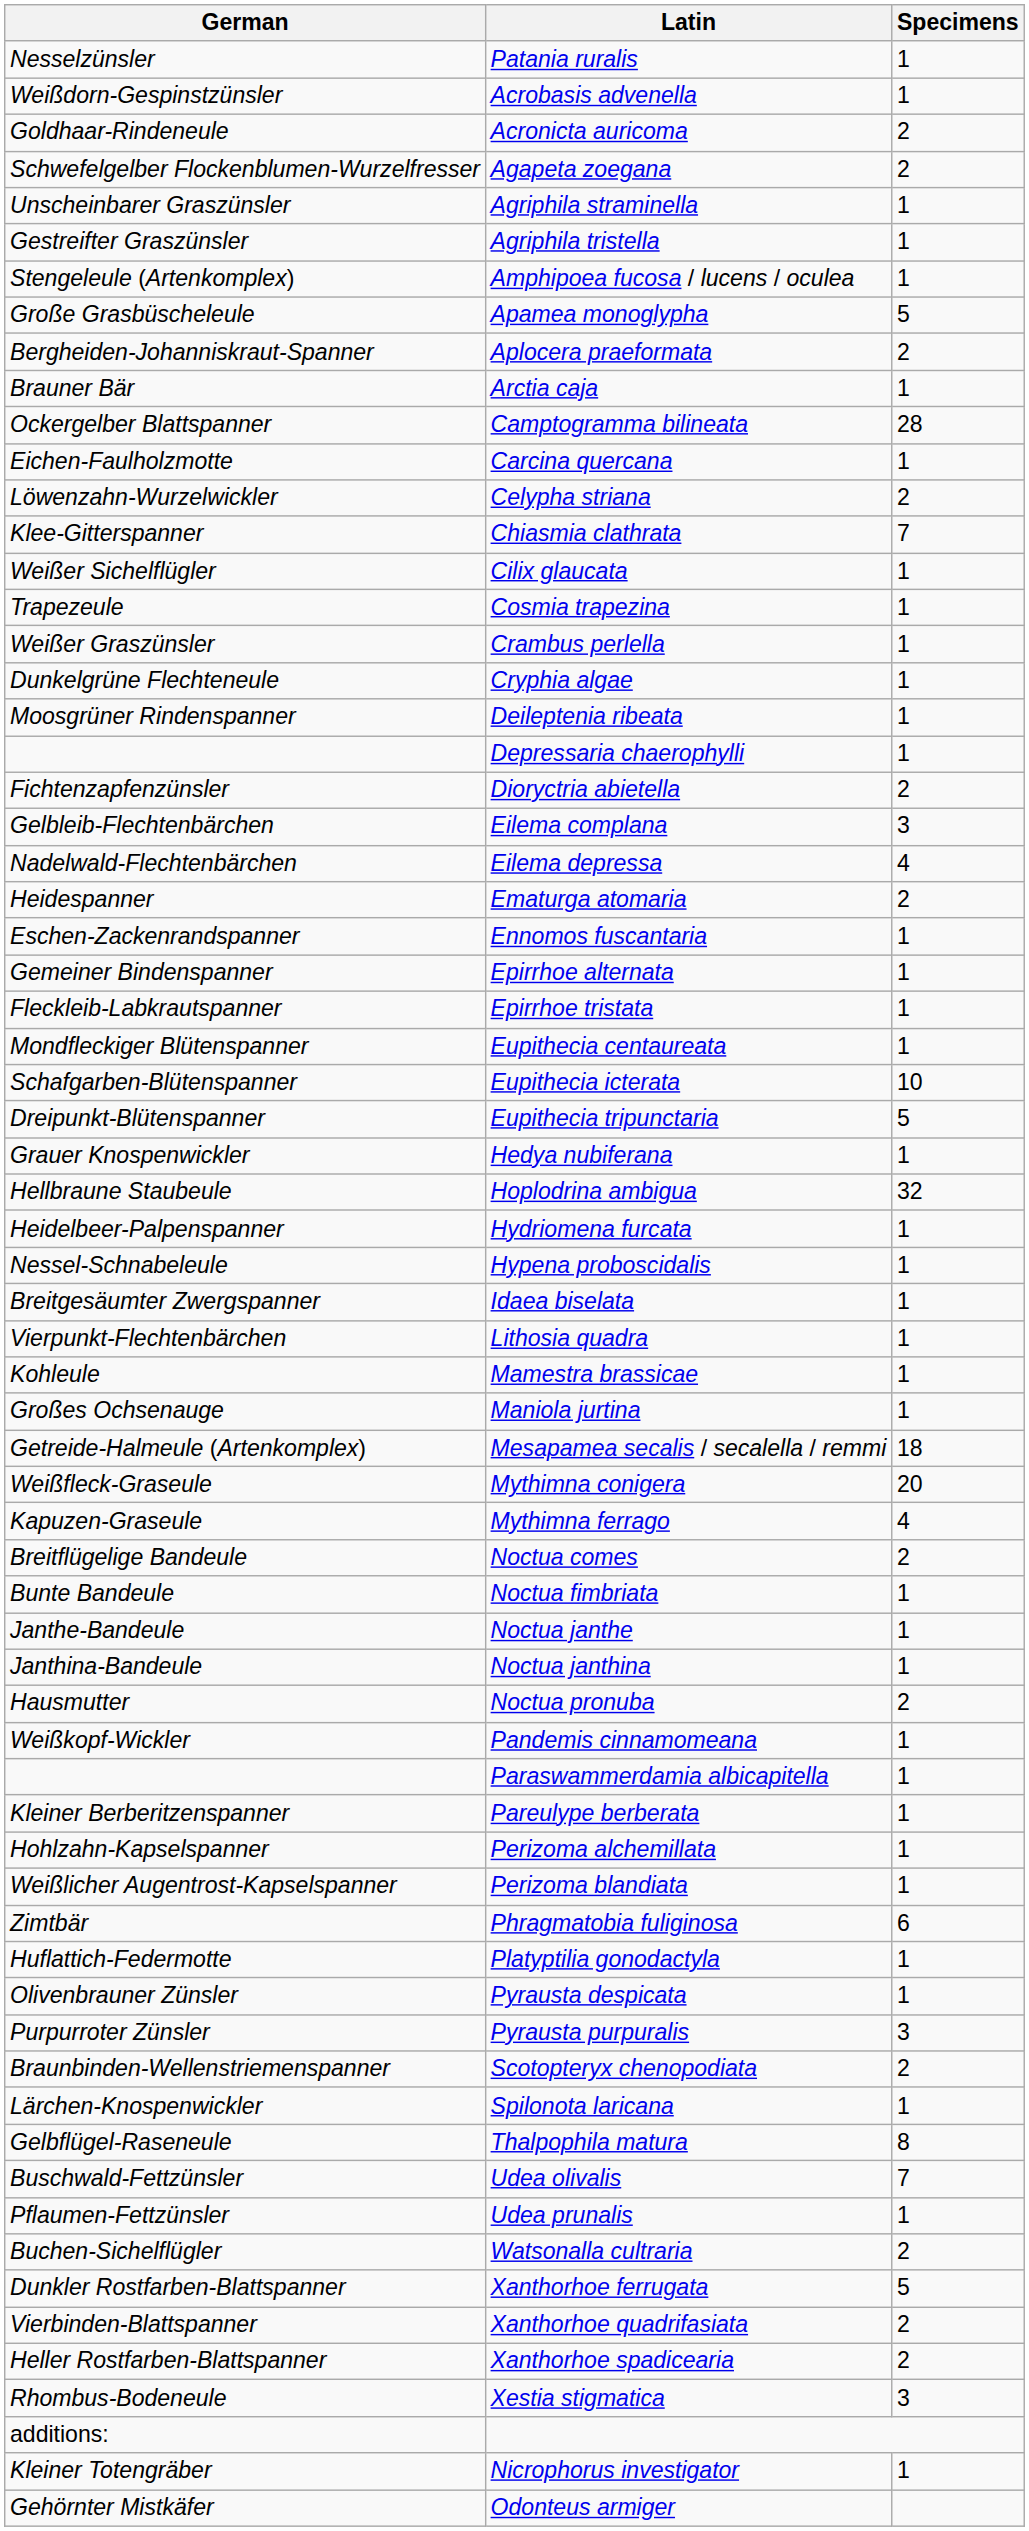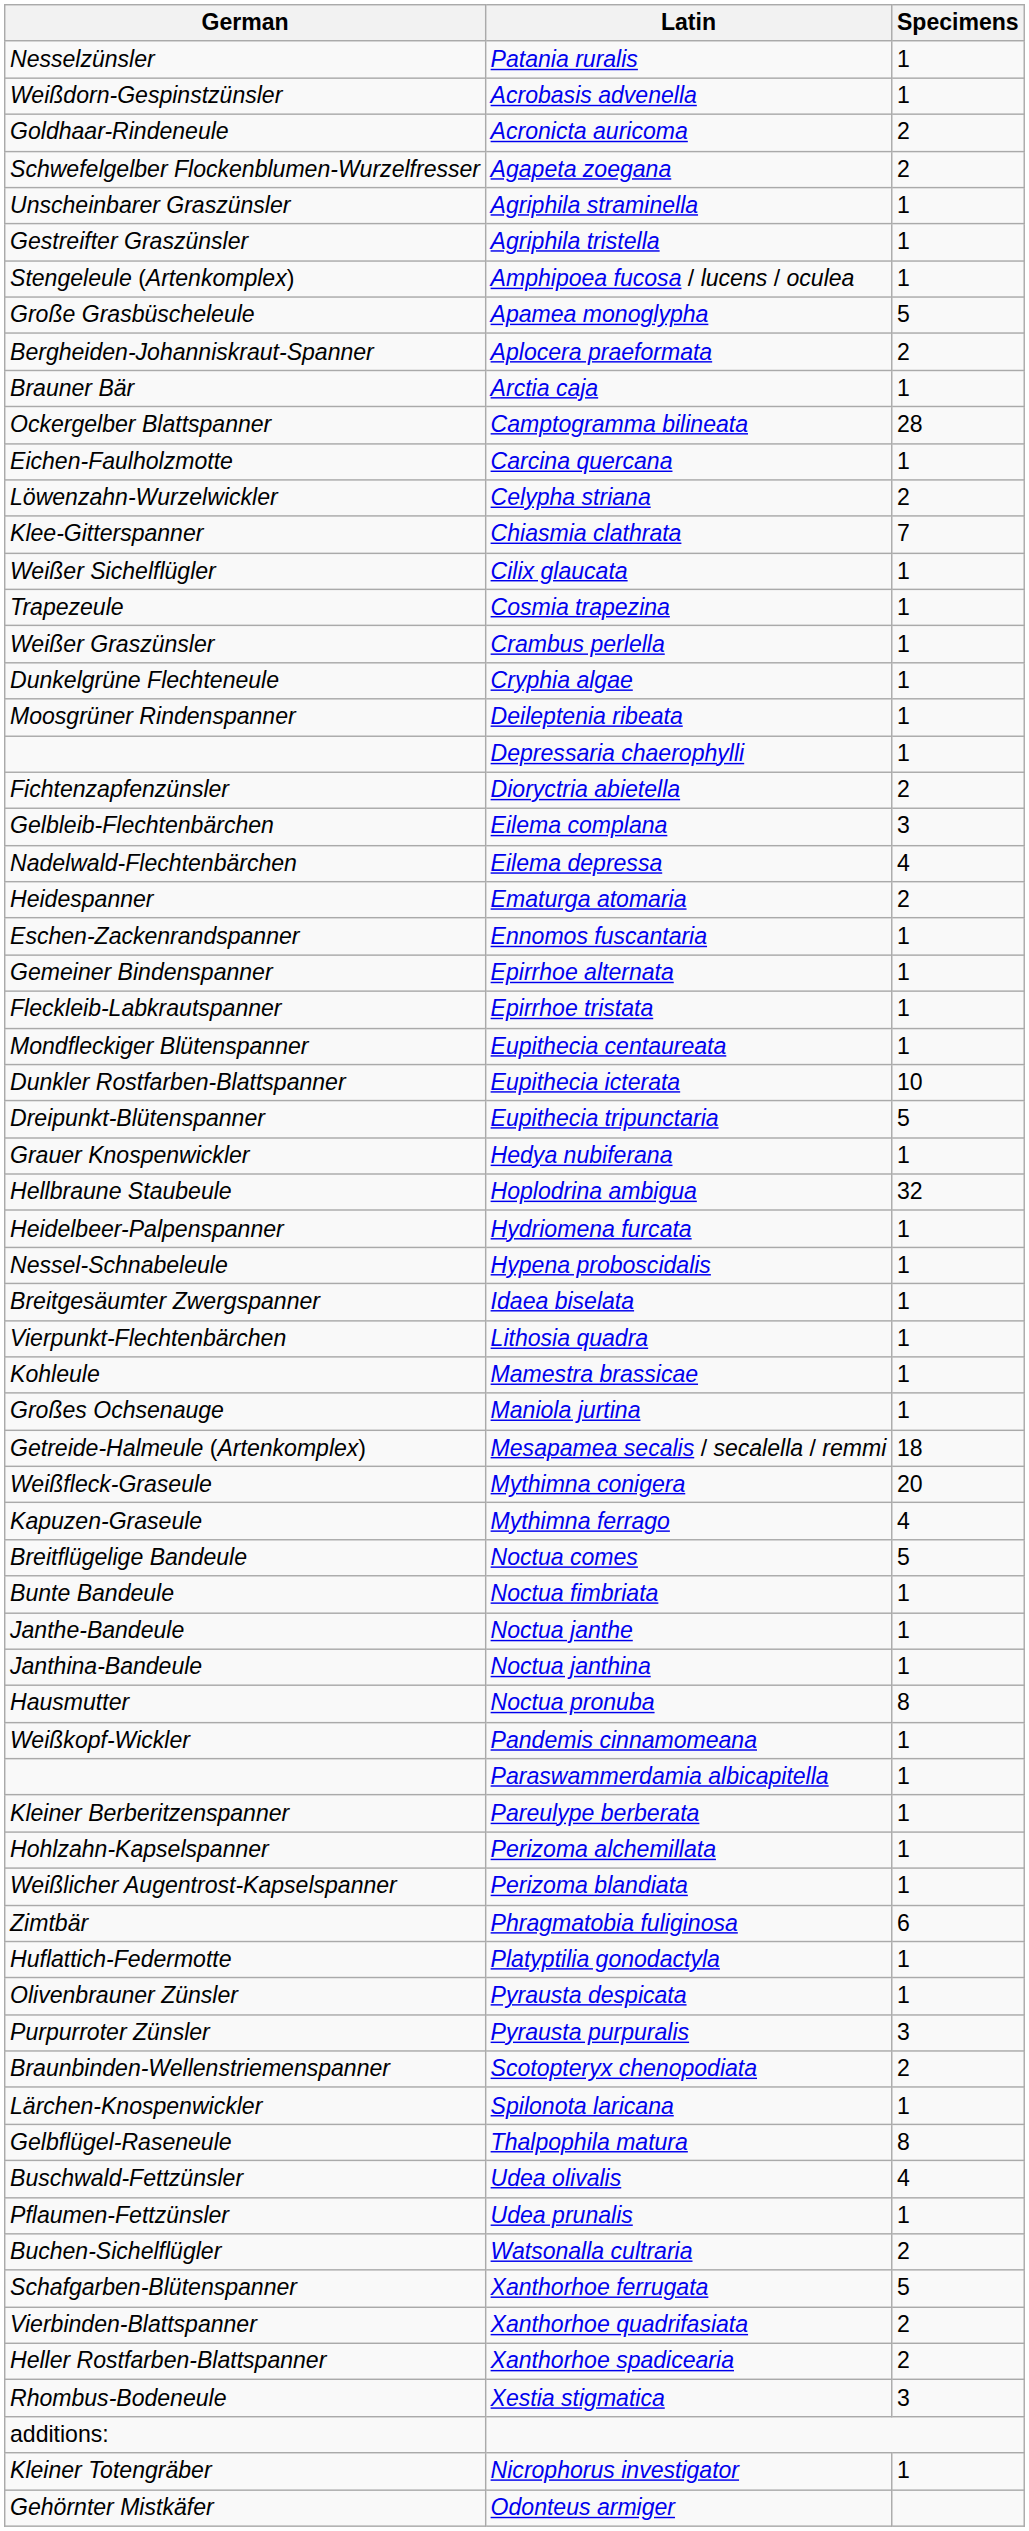 <table class="wikitable">
 <tr>
 <th>German</th>
 <th>Latin</th>
 <th>Specimens</th>
 </tr>
 <tr>
 <td><em>Nesselzünsler</em></td>
 <td><em><a href='#'>Patania ruralis</a></em></td>
 <td>1</td>
 </tr>
 <tr>
 <td><em>Weißdorn-Gespinstzünsler</em></td>
 <td><em><a href='#'>Acrobasis advenella</a></em></td>
 <td>1</td>
 </tr>
 <tr>
 <td><em>Goldhaar-Rindeneule</em></td>
 <td><em><a href='#'>Acronicta auricoma</a></em></td>
 <td>2</td>
 </tr>
 <tr>
 <td><em>Schwefelgelber Flockenblumen-Wurzelfresser</em></td>
 <td><em><a href='#'>Agapeta zoegana</a></em></td>
 <td>2</td>
 </tr>
 <tr>
 <td><em>Unscheinbarer Graszünsler</em></td>
 <td><em><a href='#'>Agriphila straminella</a></em></td>
 <td>1</td>
 </tr>
 <tr>
 <td><em>Gestreifter Graszünsler</em></td>
 <td><em><a href='#'>Agriphila tristella</a></em></td>
 <td>1</td>
 </tr>
 <tr>
 <td><em>Stengeleule</em> (<em>Artenkomplex</em>)</td>
 <td><em><a href='#'>Amphipoea fucosa</a></em> / <em>lucens</em> / <em>oculea</em></td>
 <td>1</td>
 </tr>
 <tr>
 <td><em>Große Grasbüscheleule</em></td>
 <td><em><a href='#'>Apamea monoglypha</a></em></td>
 <td>5</td>
 </tr>
 <tr>
 <td><em>Bergheiden-Johanniskraut-Spanner</em></td>
 <td><em><a href='#'>Aplocera praeformata</a></em></td>
 <td>2</td>
 </tr>
 <tr>
 <td><em>Brauner Bär</em></td>
 <td><em><a href='#'>Arctia caja</a></em></td>
 <td>1</td>
 </tr>
 <tr>
 <td><em>Ockergelber Blattspanner</em></td>
 <td><em><a href='#'>Camptogramma bilineata</a></em></td>
 <td>28</td>
 </tr>
 <tr>
 <td><em>Eichen-Faulholzmotte</em></td>
 <td><em><a href='#'>Carcina quercana</a></em></td>
 <td>1</td>
 </tr>
 <tr>
 <td><em>Löwenzahn-Wurzelwickler</em></td>
 <td><em><a href='#'>Celypha striana</a></em></td>
 <td>2</td>
 </tr>
 <tr>
 <td><em>Klee-Gitterspanner</em></td>
 <td><em><a href='#'>Chiasmia clathrata</a></em></td>
 <td>7</td>
 </tr>
 <tr>
 <td><em>Weißer Sichelflügler</em></td>
 <td><em><a href='#'>Cilix glaucata</a></em></td>
 <td>1</td>
 </tr>
 <tr>
 <td><em>Trapezeule</em></td>
 <td><em><a href='#'>Cosmia trapezina</a></em></td>
 <td>1</td>
 </tr>
 <tr>
 <td><em>Weißer Graszünsler</em></td>
 <td><em><a href='#'>Crambus perlella</a></em></td>
 <td>1</td>
 </tr>
 <tr>
 <td><em>Dunkelgrüne Flechteneule</em></td>
 <td><em><a href='#'>Cryphia algae</a></em></td>
 <td>1</td>
 </tr>
 <tr>
 <td><em>Moosgrüner Rindenspanner</em></td>
 <td><em><a href='#'>Deileptenia ribeata</a></em></td>
 <td>1</td>
 </tr>
 <tr>
 <td></td>
 <td><em><a href='#'>Depressaria chaerophylli</a></em></td>
 <td>1</td>
 </tr>
 <tr>
 <td><em>Fichtenzapfenzünsler</em></td>
 <td><em><a href='#'>Dioryctria abietella</a></em></td>
 <td>2</td>
 </tr>
 <tr>
 <td><em>Gelbleib-Flechtenbärchen</em></td>
 <td><em><a href='#'>Eilema complana</a></em></td>
 <td>3</td>
 </tr>
 <tr>
 <td><em>Nadelwald-Flechtenbärchen</em></td>
 <td><em><a href='#'>Eilema depressa</a></em></td>
 <td>4</td>
 </tr>
 <tr>
 <td><em>Heidespanner</em></td>
 <td><em><a href='#'>Ematurga atomaria</a></em></td>
 <td>2</td>
 </tr>
 <tr>
 <td><em>Eschen-Zackenrandspanner</em></td>
 <td><em><a href='#'>Ennomos fuscantaria</a></em></td>
 <td>1</td>
 </tr>
 <tr>
 <td><em>Gemeiner Bindenspanner</em></td>
 <td><em><a href='#'>Epirrhoe alternata</a></em></td>
 <td>1</td>
 </tr>
 <tr>
 <td><em>Fleckleib-Labkrautspanner</em></td>
 <td><em><a href='#'>Epirrhoe tristata</a></em></td>
 <td>1</td>
 </tr>
 <tr>
 <td><em>Mondfleckiger Blütenspanner</em></td>
 <td><em><a href='#'>Eupithecia centaureata</a></em></td>
 <td>1</td>
 </tr>
 <tr>
-<td><em>Schafgarben-Blütenspanner</em></td>
+<td><em>Dunkler Rostfarben-Blattspanner</em></td>
 <td><em><a href='#'>Eupithecia icterata</a></em></td>
 <td>10</td>
 </tr>
 <tr>
 <td><em>Dreipunkt-Blütenspanner</em></td>
 <td><em><a href='#'>Eupithecia tripunctaria</a></em></td>
 <td>5</td>
 </tr>
 <tr>
 <td><em>Grauer Knospenwickler</em></td>
 <td><em><a href='#'>Hedya nubiferana</a></em></td>
 <td>1</td>
 </tr>
 <tr>
 <td><em>Hellbraune Staubeule</em></td>
 <td><em><a href='#'>Hoplodrina ambigua</a></em></td>
 <td>32</td>
 </tr>
 <tr>
 <td><em>Heidelbeer-Palpenspanner</em></td>
 <td><em><a href='#'>Hydriomena furcata</a></em></td>
 <td>1</td>
 </tr>
 <tr>
 <td><em>Nessel-Schnabeleule</em></td>
 <td><em><a href='#'>Hypena proboscidalis</a></em></td>
 <td>1</td>
 </tr>
 <tr>
 <td><em>Breitgesäumter Zwergspanner</em></td>
 <td><em><a href='#'>Idaea biselata</a></em></td>
 <td>1</td>
 </tr>
 <tr>
 <td><em>Vierpunkt-Flechtenbärchen</em></td>
 <td><em><a href='#'>Lithosia quadra</a></em></td>
 <td>1</td>
 </tr>
 <tr>
 <td><em>Kohleule</em></td>
 <td><em><a href='#'>Mamestra brassicae</a></em></td>
 <td>1</td>
 </tr>
 <tr>
 <td><em>Großes Ochsenauge</em></td>
 <td><em><a href='#'>Maniola jurtina</a></em></td>
 <td>1</td>
 </tr>
 <tr>
 <td><em>Getreide-Halmeule</em> (<em>Artenkomplex</em>)</td>
 <td><em><a href='#'>Mesapamea secalis</a></em> / <em>secalella</em> / <em>remmi</em></td>
 <td>18</td>
 </tr>
 <tr>
 <td><em>Weißfleck-Graseule</em></td>
 <td><em><a href='#'>Mythimna conigera</a></em></td>
 <td>20</td>
 </tr>
 <tr>
 <td><em>Kapuzen-Graseule</em></td>
 <td><em><a href='#'>Mythimna ferrago</a></em></td>
 <td>4</td>
 </tr>
 <tr>
 <td><em>Breitflügelige Bandeule</em></td>
 <td><em><a href='#'>Noctua comes</a></em></td>
-<td>2</td>
+<td>5</td>
 </tr>
 <tr>
 <td><em>Bunte Bandeule</em></td>
 <td><em><a href='#'>Noctua fimbriata</a></em></td>
 <td>1</td>
 </tr>
 <tr>
 <td><em>Janthe-Bandeule</em></td>
 <td><em><a href='#'>Noctua janthe</a></em></td>
 <td>1</td>
 </tr>
 <tr>
 <td><em>Janthina-Bandeule</em></td>
 <td><em><a href='#'>Noctua janthina</a></em></td>
 <td>1</td>
 </tr>
 <tr>
 <td><em>Hausmutter</em></td>
 <td><em><a href='#'>Noctua pronuba</a></em></td>
-<td>2</td>
+<td>8</td>
 </tr>
 <tr>
 <td><em>Weißkopf-Wickler</em></td>
 <td><em><a href='#'>Pandemis cinnamomeana</a></em></td>
 <td>1</td>
 </tr>
 <tr>
 <td></td>
 <td><em><a href='#'>Paraswammerdamia albicapitella</a></em></td>
 <td>1</td>
 </tr>
 <tr>
 <td><em>Kleiner Berberitzenspanner</em></td>
 <td><em><a href='#'>Pareulype berberata</a></em></td>
 <td>1</td>
 </tr>
 <tr>
 <td><em>Hohlzahn-Kapselspanner</em></td>
 <td><em><a href='#'>Perizoma alchemillata</a></em></td>
 <td>1</td>
 </tr>
 <tr>
 <td><em>Weißlicher Augentrost-Kapselspanner</em></td>
 <td><em><a href='#'>Perizoma blandiata</a></em></td>
 <td>1</td>
 </tr>
 <tr>
 <td><em>Zimtbär</em></td>
 <td><em><a href='#'>Phragmatobia fuliginosa</a></em></td>
 <td>6</td>
 </tr>
 <tr>
 <td><em>Huflattich-Federmotte</em></td>
 <td><em><a href='#'>Platyptilia gonodactyla</a></em></td>
 <td>1</td>
 </tr>
 <tr>
 <td><em>Olivenbrauner Zünsler</em></td>
 <td><em><a href='#'>Pyrausta despicata</a></em></td>
 <td>1</td>
 </tr>
 <tr>
 <td><em>Purpurroter Zünsler</em></td>
 <td><em><a href='#'>Pyrausta purpuralis</a></em></td>
 <td>3</td>
 </tr>
 <tr>
 <td><em>Braunbinden-Wellenstriemenspanner</em></td>
 <td><em><a href='#'>Scotopteryx chenopodiata</a></em></td>
 <td>2</td>
 </tr>
 <tr>
 <td><em>Lärchen-Knospenwickler</em></td>
 <td><em><a href='#'>Spilonota laricana</a></em></td>
 <td>1</td>
 </tr>
 <tr>
 <td><em>Gelbflügel-Raseneule</em></td>
 <td><em><a href='#'>Thalpophila matura</a></em></td>
 <td>8</td>
 </tr>
 <tr>
 <td><em>Buschwald-Fettzünsler</em></td>
 <td><em><a href='#'>Udea olivalis</a></em></td>
-<td>7</td>
+<td>4</td>
 </tr>
 <tr>
 <td><em>Pflaumen-Fettzünsler</em></td>
 <td><em><a href='#'>Udea prunalis</a></em></td>
 <td>1</td>
 </tr>
 <tr>
 <td><em>Buchen-Sichelflügler</em></td>
 <td><em><a href='#'>Watsonalla cultraria</a></em></td>
 <td>2</td>
 </tr>
 <tr>
-<td><em>Dunkler Rostfarben-Blattspanner</em></td>
+<td><em>Schafgarben-Blütenspanner</em></td>
 <td><em><a href='#'>Xanthorhoe ferrugata</a></em></td>
 <td>5</td>
 </tr>
 <tr>
 <td><em>Vierbinden-Blattspanner</em></td>
 <td><em><a href='#'>Xanthorhoe quadrifasiata</a></em></td>
 <td>2</td>
 </tr>
 <tr>
 <td><em>Heller Rostfarben-Blattspanner</em></td>
 <td><em><a href='#'>Xanthorhoe spadicearia</a></em></td>
 <td>2</td>
 </tr>
 <tr>
 <td><em>Rhombus-Bodeneule</em></td>
 <td><em><a href='#'>Xestia stigmatica</a></em></td>
 <td>3</td>
 </tr>
 <tr>
 <td>additions:</td>
 </tr>
 <tr>
 <td><em>Kleiner Totengräber</em></td>
 <td><em><a href='#'>Nicrophorus investigator</a></em></td>
 <td>1</td>
 </tr>
 <tr>
 <td><em>Gehörnter Mistkäfer</em></td>
 <td><em><a href='#'>Odonteus armiger</a></em></td>
 <td></td>
 </tr>
 </table>
